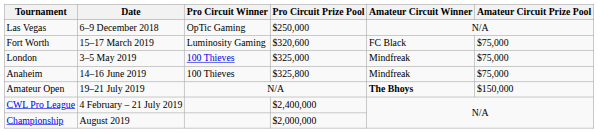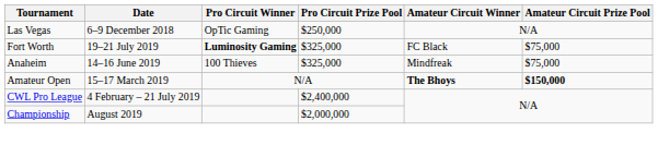 <table class="wikitable">
 <tr>
 <th>Tournament</th>
 <th>Date</th>
 <th>Pro Circuit Winner</th>
 <th>Pro Circuit Prize Pool</th>
 <th>Amateur Circuit Winner</th>
 <th>Amateur Circuit Prize Pool</th>
 </tr>
 <tr>
 <td>Las Vegas</td>
 <td>6–9 December 2018</td>
 <td>OpTic Gaming</td>
 <td>$250,000</td>
 <td colspan="2" style="text-align: center;">N/A</td>
 </tr>
 <tr>
 <td>Fort Worth</td>
-<td>15–17 March 2019</td>
-<td>Luminosity Gaming</td>
-<td>$320,600</td>
+<td>19–21 July 2019</td>
+<td><strong>Luminosity Gaming</strong></td>
+<td>$325,000</td>
 <td>FC Black</td>
-<td>$75,000</td>
-</tr>
-<tr>
-<td>London</td>
-<td>3–5 May 2019</td>
-<td><a href='#'>100 Thieves</a></td>
-<td>$325,000</td>
-<td>Mindfreak</td>
 <td>$75,000</td>
 </tr>
 <tr>
 <td>Anaheim</td>
 <td>14–16 June 2019</td>
 <td>100 Thieves</td>
-<td>$325,800</td>
+<td>$325,000</td>
 <td>Mindfreak</td>
 <td>$75,000</td>
 </tr>
 <tr>
 <td>Amateur Open</td>
-<td>19–21 July 2019</td>
+<td>15–17 March 2019</td>
 <td colspan="2" style="text-align: center;">N/A</td>
 <td><strong>The Bhoys</strong></td>
-<td>$150,000</td>
+<td><strong>$150,000</strong></td>
 </tr>
 <tr>
 <td><a href='#'>CWL Pro League</a></td>
 <td>4 February – 21 July 2019</td>
 <td></td>
 <td>$2,400,000</td>
 <td rowspan="2" colspan="2" style="text-align: center;">N/A</td>
 </tr>
 <tr>
 <td><a href='#'>Championship</a></td>
 <td>August 2019</td>
 <td></td>
 <td>$2,000,000</td>
 </tr>
 </table>
